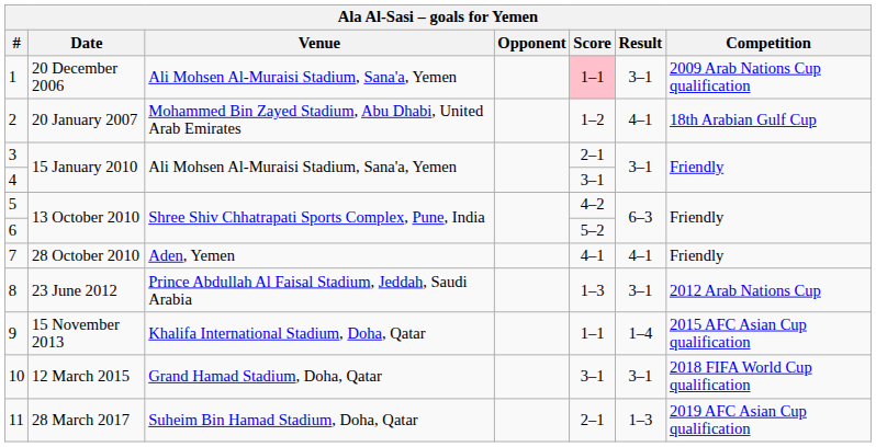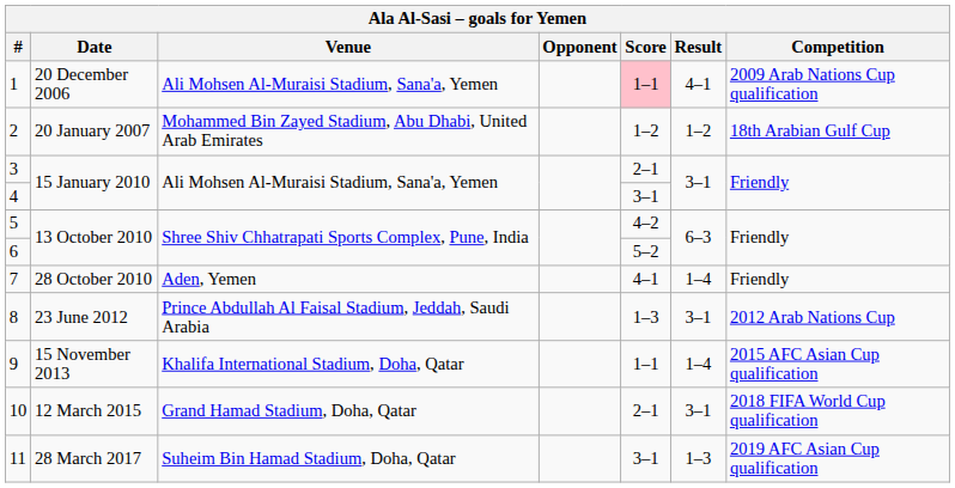 <table class="wikitable collapsible" style="text-align: left;" align=center>
 <tr>
 <th colspan="7">Ala Al-Sasi – goals for Yemen</th>
 </tr>
 <tr>
 <th>#</th>
 <th>Date</th>
 <th>Venue</th>
 <th>Opponent</th>
 <th>Score</th>
 <th>Result</th>
 <th>Competition</th>
 </tr>
 <tr>
 <td>1</td>
 <td>20 December 2006</td>
 <td><a href='#'>Ali Mohsen Al-Muraisi Stadium</a>, <a href='#'>Sana'a</a>, Yemen</td>
 <td></td>
 <td align=center style="background: pink;">1–1</td>
-<td align=center>3–1</td>
+<td align=center>4–1</td>
 <td><a href='#'>2009 Arab Nations Cup qualification</a></td>
 </tr>
 <tr>
 <td>2</td>
 <td>20 January 2007</td>
 <td><a href='#'>Mohammed Bin Zayed Stadium</a>, <a href='#'>Abu Dhabi</a>, United Arab Emirates</td>
 <td></td>
 <td align=center>1–2</td>
-<td align=center>4–1</td>
+<td align=center>1–2</td>
 <td><a href='#'>18th Arabian Gulf Cup</a></td>
 </tr>
 <tr>
 <td>3</td>
 <td rowspan=2>15 January 2010</td>
 <td rowspan=2>Ali Mohsen Al-Muraisi Stadium, Sana'a, Yemen</td>
 <td rowspan=2></td>
 <td align=center>2–1</td>
 <td rowspan=2 align=center>3–1</td>
 <td rowspan=2><a href='#'>Friendly</a></td>
 </tr>
 <tr>
 <td>4</td>
 <td align=center>3–1</td>
 </tr>
 <tr>
 <td>5</td>
 <td rowspan=2>13 October 2010</td>
 <td rowspan=2><a href='#'>Shree Shiv Chhatrapati Sports Complex</a>, <a href='#'>Pune</a>, India</td>
 <td rowspan=2></td>
 <td align=center>4–2</td>
 <td rowspan=2 align=center>6–3</td>
 <td rowspan=2>Friendly</td>
 </tr>
 <tr>
 <td>6</td>
 <td align=center>5–2</td>
 </tr>
 <tr>
 <td>7</td>
 <td>28 October 2010</td>
 <td><a href='#'>Aden</a>, Yemen</td>
 <td></td>
 <td align=center>4–1</td>
-<td align=center>4–1</td>
+<td align=center>1–4</td>
 <td>Friendly</td>
 </tr>
 <tr>
 <td>8</td>
 <td>23 June 2012</td>
 <td><a href='#'>Prince Abdullah Al Faisal Stadium</a>, <a href='#'>Jeddah</a>, Saudi Arabia</td>
 <td></td>
 <td align=center>1–3</td>
 <td align=center>3–1</td>
 <td><a href='#'>2012 Arab Nations Cup</a></td>
 </tr>
 <tr>
 <td>9</td>
 <td>15 November 2013</td>
 <td><a href='#'>Khalifa International Stadium</a>, <a href='#'>Doha</a>, Qatar</td>
 <td></td>
 <td align=center>1–1</td>
 <td align=center>1–4</td>
 <td><a href='#'>2015 AFC Asian Cup qualification</a></td>
 </tr>
 <tr>
 <td>10</td>
 <td>12 March 2015</td>
 <td><a href='#'>Grand Hamad Stadium</a>, Doha, Qatar</td>
 <td></td>
-<td align=center>3–1</td>
+<td align=center>2–1</td>
 <td align=center>3–1</td>
 <td><a href='#'>2018 FIFA World Cup qualification</a></td>
 </tr>
 <tr>
 <td>11</td>
 <td>28 March 2017</td>
 <td><a href='#'>Suheim Bin Hamad Stadium</a>, Doha, Qatar</td>
 <td></td>
-<td align=center>2–1</td>
+<td align=center>3–1</td>
 <td align=center>1–3</td>
 <td><a href='#'>2019 AFC Asian Cup qualification</a></td>
 </tr>
 </table>
